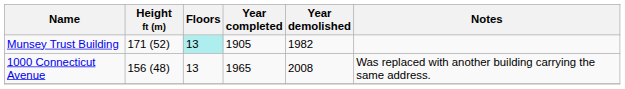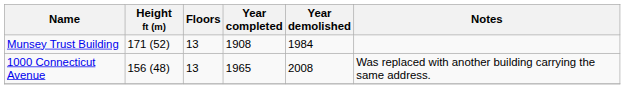 <table class="wikitable sortable">
 <tr>
 <th>Name</th>
 <th width="75">Height<br><small>ft (m)</small></th>
 <th>Floors</th>
 <th>Year<br>completed</th>
 <th>Year<br>demolished</th>
 <th class="unsortable">Notes</th>
 </tr>
 <tr>
 <td><a href='#'>Munsey Trust Building</a></td>
 <td>171 (52)</td>
-<td style="background: paleturquoise;">13</td>
-<td>1905</td>
-<td>1982</td>
+<td>13</td>
+<td>1908</td>
+<td>1984</td>
 <td></td>
 </tr>
 <tr>
 <td><a href='#'>1000 Connecticut Avenue</a></td>
 <td>156 (48)</td>
 <td>13</td>
 <td>1965</td>
 <td>2008</td>
 <td>Was replaced with another building carrying the same address.</td>
 </tr>
 <tr>
 </tr>
 </table>
